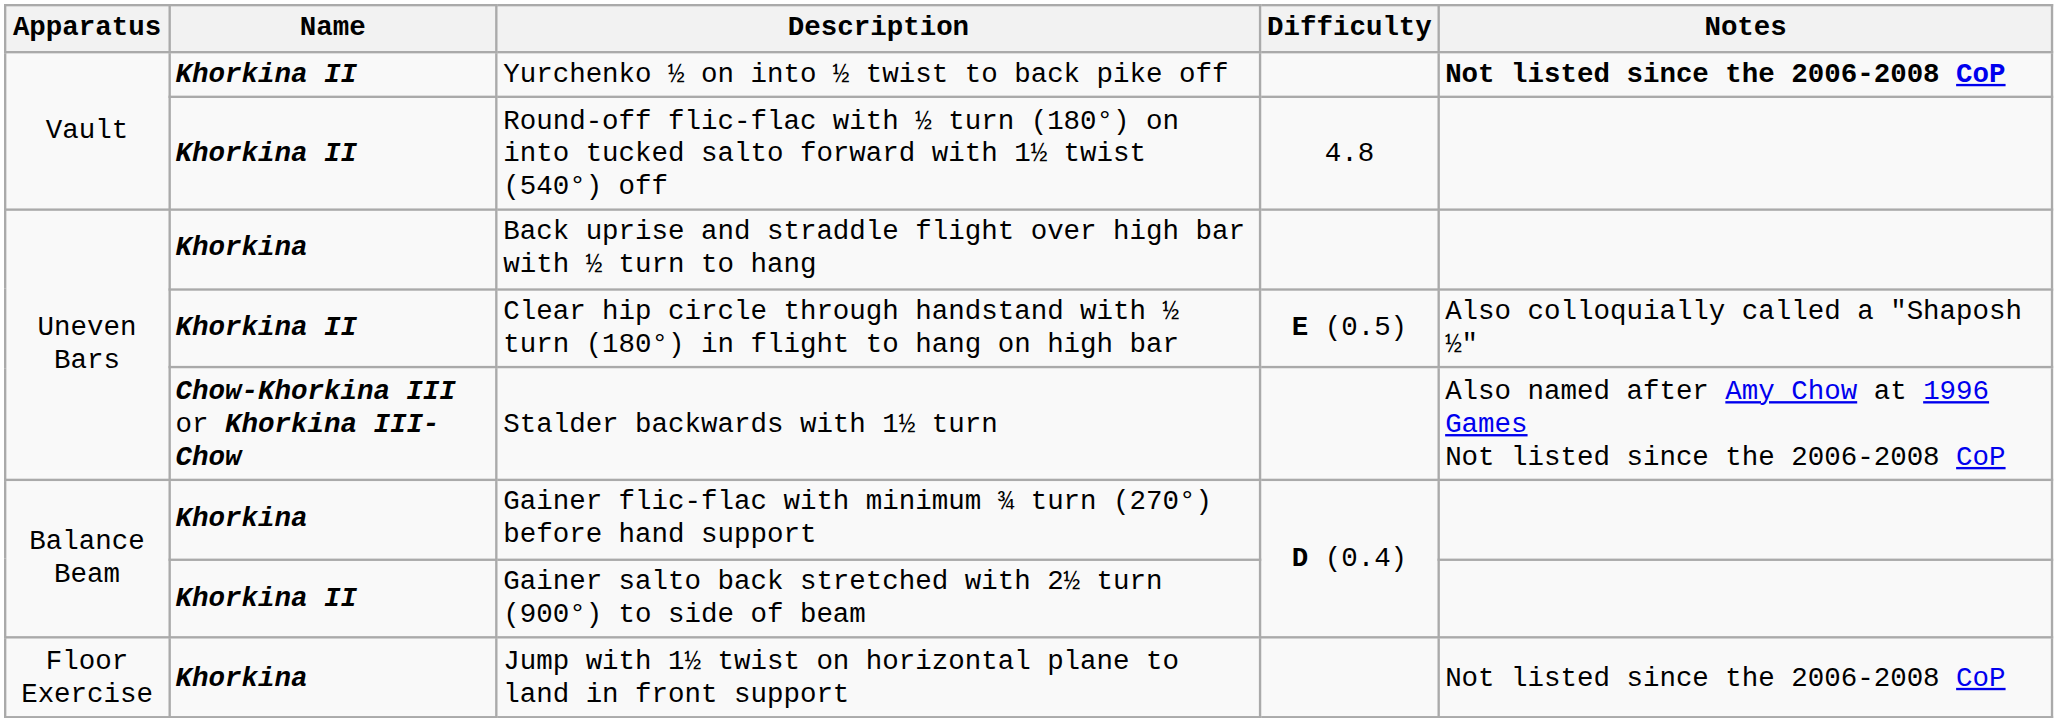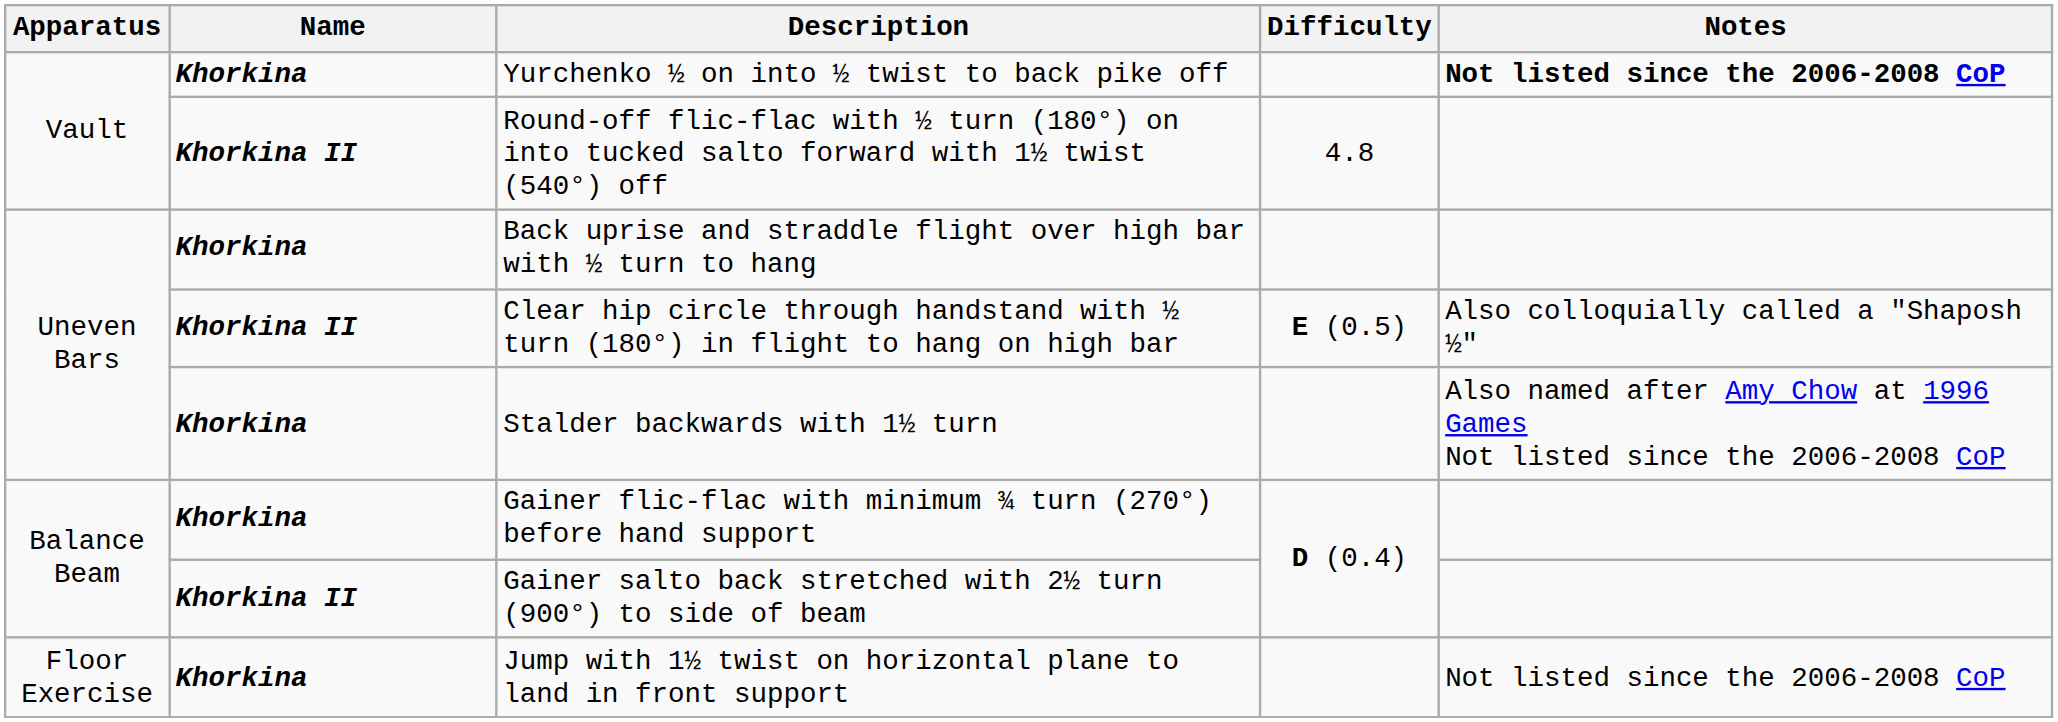 <table class="wikitable" style="text-align:left; font-size:90%;">
 <tr>
 <th width="8%">Apparatus</th>
 <th width="16%">Name</th>
 <th>Description</th>
 <th>Difficulty</th>
 <th width="30%">Notes</th>
 </tr>
 <tr>
 <td align="center" rowspan="2">Vault<br></td>
-<td><strong><em>Khorkina II</em></strong></td>
+<td><strong><em>Khorkina</em></strong></td>
 <td>Yurchenko ½ on into ½ twist to back pike off</td>
 <td></td>
 <td><strong>Not listed since the 2006-2008 <a href='#'>CoP</a></strong></td>
 </tr>
 <tr>
 <td><strong><em>Khorkina II</em></strong></td>
 <td>Round-off flic-flac with ½ turn (180°) on into tucked salto forward with 1½ twist (540°) off</td>
 <td align="center">4.8</td>
 <td></td>
 </tr>
 <tr>
 <td align="center" rowspan="3">Uneven Bars<br></td>
 <td><strong><em>Khorkina</em></strong></td>
 <td>Back uprise and straddle flight over high bar with ½ turn to hang</td>
 <td></td>
 </tr>
 <tr>
 <td><strong><em>Khorkina II</em></strong></td>
 <td>Сlear hip circle through handstand with ½ turn (180°) in flight to hang on high bar</td>
 <td align="center"><strong>E</strong> (0.5)</td>
 <td>Also colloquially called a "Shaposh ½"</td>
 </tr>
 <tr>
-<td><strong><em>Chow-Khorkina III</em></strong> or <strong><em>Khorkina III-Chow</em></strong></td>
+<td><strong><em>Khorkina</em></strong></td>
 <td>Stalder backwards with 1½ turn</td>
 <td></td>
 <td>Also named after <a href='#'>Amy Chow</a> at <a href='#'>1996 Games</a><br>Not listed since the 2006-2008 <a href='#'>CoP</a></td>
 </tr>
 <tr>
 <td align="center" rowspan="2">Balance Beam<br></td>
 <td><strong><em>Khorkina</em></strong></td>
 <td>Gainer flic-flac with minimum ¾ turn (270°) before hand support</td>
 <td rowspan="2" align="center"><strong>D</strong> (0.4)</td>
 <td></td>
 </tr>
 <tr>
 <td><strong><em>Khorkina II</em></strong></td>
 <td>Gainer salto back stretched with 2½ turn (900°) to side of beam</td>
 <td></td>
 </tr>
 <tr>
 <td align="center">Floor Exercise<br></td>
 <td><strong><em>Khorkina</em></strong></td>
 <td>Jump with 1½ twist on horizontal plane to land in front support</td>
 <td></td>
 <td>Not listed since the 2006-2008 <a href='#'>CoP</a></td>
 </tr>
 </table>
